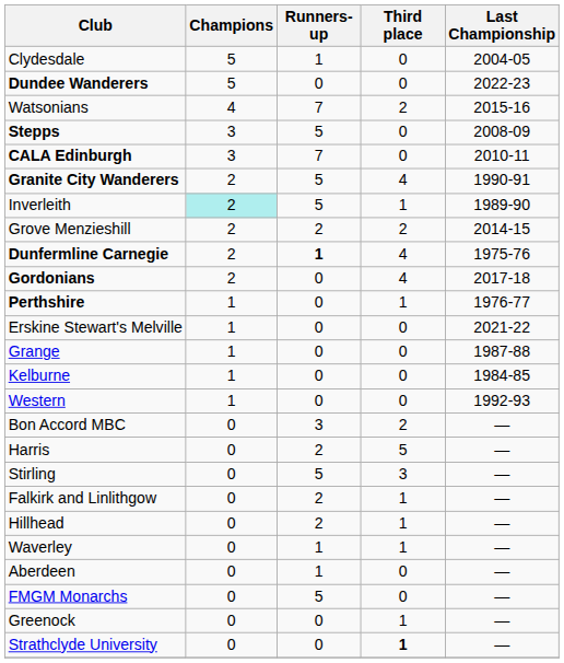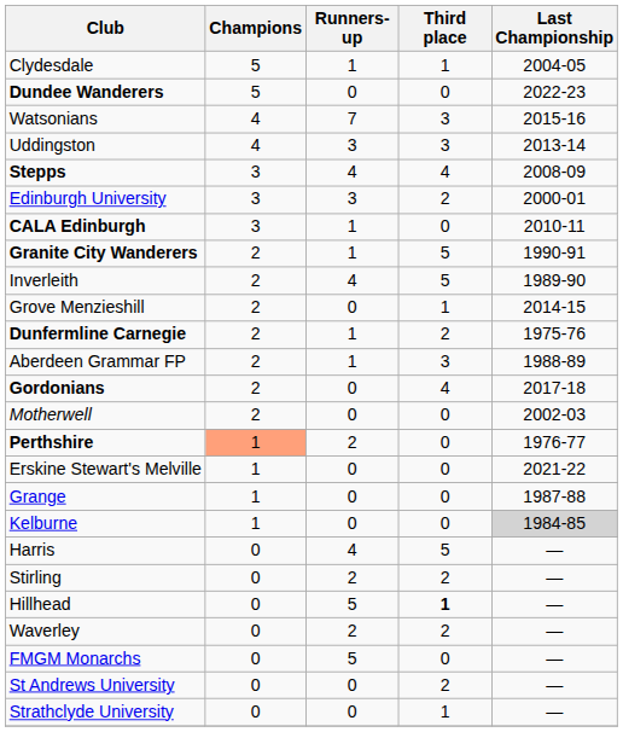 <table class="wikitable sortable" style="text-align:center">
 <tr>
 <th>Club</th>
 <th width=80>Champions</th>
 <th width=80>Runners-up</th>
 <th width=80>Third place</th>
 <th width=80>Last Championship</th>
 </tr>
 <tr>
 <td style="text-align:left">Clydesdale</td>
 <td>5</td>
 <td>1</td>
-<td>0</td>
+<td>1</td>
 <td>2004-05</td>
 </tr>
 <tr>
 <td style="text-align:left"><strong>Dundee Wanderers</strong></td>
 <td>5</td>
 <td>0</td>
 <td>0</td>
 <td>2022-23</td>
 </tr>
 <tr>
 <td style="text-align:left">Watsonians</td>
 <td>4</td>
 <td>7</td>
-<td>2</td>
+<td>3</td>
 <td>2015-16</td>
+</tr>
+<tr>
+<td style="text-align:left">Uddingston</td>
+<td>4</td>
+<td>3</td>
+<td>3</td>
+<td>2013-14</td>
 </tr>
 <tr>
 <td style="text-align:left"><strong>Stepps</strong></td>
 <td>3</td>
-<td>5</td>
-<td>0</td>
+<td>4</td>
+<td>4</td>
 <td>2008-09</td>
+</tr>
+<tr>
+<td style="text-align:left"><a href='#'>Edinburgh University</a></td>
+<td>3</td>
+<td>3</td>
+<td>2</td>
+<td>2000-01</td>
 </tr>
 <tr>
 <td style="text-align:left"><strong>CALA Edinburgh</strong></td>
 <td>3</td>
-<td>7</td>
+<td>1</td>
 <td>0</td>
 <td>2010-11</td>
 </tr>
 <tr>
 <td style="text-align:left"><strong>Granite City Wanderers </strong></td>
 <td>2</td>
+<td>1</td>
 <td>5</td>
-<td>4</td>
 <td>1990-91</td>
 </tr>
 <tr>
 <td style="text-align:left">Inverleith</td>
-<td style="background: paleturquoise;">2</td>
+<td>2</td>
+<td>4</td>
 <td>5</td>
-<td>1</td>
 <td>1989-90</td>
 </tr>
 <tr>
 <td style="text-align:left">Grove Menzieshill </td>
 <td>2</td>
-<td>2</td>
-<td>2</td>
+<td>0</td>
+<td>1</td>
 <td>2014-15</td>
 </tr>
 <tr>
 <td style="text-align:left"><strong>Dunfermline Carnegie </strong></td>
 <td>2 </td>
-<td><strong>1</strong></td>
-<td>4</td>
+<td>1</td>
+<td>2</td>
 <td>1975-76</td>
+</tr>
+<tr>
+<td style="text-align:left">Aberdeen Grammar FP</td>
+<td>2</td>
+<td>1</td>
+<td>3</td>
+<td>1988-89</td>
 </tr>
 <tr>
 <td style="text-align:left"><strong>Gordonians</strong></td>
 <td>2</td>
 <td>0</td>
 <td>4</td>
 <td>2017-18</td>
 </tr>
 <tr>
+<td style="text-align:left"><em>Motherwell</em></td>
+<td>2</td>
+<td>0</td>
+<td>0</td>
+<td>2002-03</td>
+</tr>
+<tr>
 <td style="text-align:left"><strong>Perthshire</strong></td>
-<td>1</td>
+<td style="background: lightsalmon;">1</td>
+<td>2</td>
 <td>0</td>
-<td>1</td>
 <td>1976-77</td>
 </tr>
 <tr>
 <td style="text-align:left">Erskine Stewart's Melville</td>
 <td>1</td>
 <td>0</td>
 <td>0</td>
 <td>2021-22</td>
 </tr>
 <tr>
 <td style="text-align:left"><a href='#'>Grange</a></td>
 <td>1</td>
 <td>0</td>
 <td>0</td>
 <td>1987-88</td>
 </tr>
 <tr>
 <td style="text-align:left"><a href='#'>Kelburne</a></td>
 <td>1</td>
 <td>0</td>
 <td>0</td>
-<td>1984-85</td>
-</tr>
-<tr>
-<td style="text-align:left"><a href='#'>Western</a></td>
-<td>1</td>
-<td>0</td>
-<td>0</td>
-<td>1992-93</td>
-</tr>
-<tr>
-<td style="text-align:left">Bon Accord MBC </td>
-<td>0</td>
-<td>3</td>
-<td>2</td>
-<td>—</td>
+<td style="background: lightgrey;">1984-85</td>
 </tr>
 <tr>
 <td style="text-align:left">Harris</td>
 <td>0</td>
-<td>2</td>
+<td>4</td>
 <td>5</td>
 <td>—</td>
 </tr>
 <tr>
 <td style="text-align:left">Stirling</td>
 <td>0</td>
-<td>5</td>
-<td>3</td>
-<td>—</td>
-</tr>
-<tr>
-<td style="text-align:left">Falkirk and Linlithgow </td>
-<td>0</td>
 <td>2</td>
-<td>1</td>
+<td>2</td>
 <td>—</td>
 </tr>
 <tr>
 <td style="text-align:left">Hillhead</td>
 <td>0</td>
-<td>2</td>
-<td>1</td>
+<td>5</td>
+<td><strong>1</strong></td>
 <td>—</td>
 </tr>
 <tr>
 <td style="text-align:left">Waverley</td>
 <td>0</td>
-<td>1</td>
-<td>1</td>
-<td>—</td>
-</tr>
-<tr>
-<td style="text-align:left">Aberdeen</td>
-<td>0</td>
-<td>1</td>
-<td>0</td>
+<td>2</td>
+<td>2</td>
 <td>—</td>
 </tr>
 <tr>
 <td style="text-align:left"><a href='#'>FMGM Monarchs</a></td>
 <td>0</td>
 <td>5</td>
 <td>0</td>
 <td>—</td>
 </tr>
 <tr>
-<td style="text-align:left">Greenock</td>
+<td style="text-align:left"><a href='#'>St Andrews University</a></td>
+<td>0</td>
+<td>0</td>
+<td>2</td>
+<td>—</td>
+</tr>
+<tr>
+<td style="text-align:left"><a href='#'>Strathclyde University</a></td>
 <td>0</td>
 <td>0</td>
 <td>1</td>
 <td>—</td>
 </tr>
 <tr>
-<td style="text-align:left"><a href='#'>Strathclyde University</a></td>
-<td>0</td>
-<td>0</td>
-<td><strong>1</strong></td>
-<td>—</td>
-</tr>
-<tr>
 </tr>
 </table>
